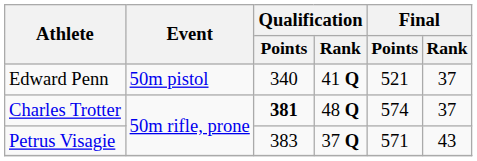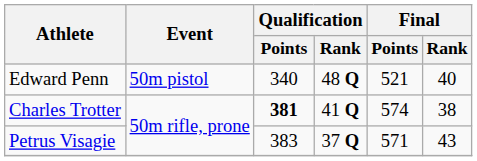 <table class="wikitable" style="font-size:90%">
 <tr>
 <th rowspan="2">Athlete</th>
 <th rowspan="2">Event</th>
 <th colspan=2>Qualification</th>
 <th colspan=2>Final</th>
 </tr>
 <tr style="font-size:95%">
 <th>Points</th>
 <th>Rank</th>
 <th>Points</th>
 <th>Rank</th>
 </tr>
 <tr align=center>
 <td align=left>Edward Penn</td>
 <td align=left><a href='#'>50m pistol</a></td>
 <td>340</td>
-<td>41 <strong>Q</strong></td>
+<td>48 <strong>Q</strong></td>
 <td>521</td>
-<td>37</td>
+<td>40</td>
 </tr>
 <tr align=center>
 <td align=left><a href='#'>Charles Trotter</a></td>
 <td align=left rowspan=2><a href='#'>50m rifle, prone</a></td>
 <td><strong>381</strong></td>
-<td>48 <strong>Q</strong></td>
+<td>41 <strong>Q</strong></td>
 <td>574</td>
-<td>37</td>
+<td>38</td>
 </tr>
 <tr align=center>
 <td align=left><a href='#'>Petrus Visagie</a></td>
 <td>383</td>
 <td>37 <strong>Q</strong></td>
 <td>571</td>
 <td>43</td>
 </tr>
 <tr align=center>
 </tr>
 </table>
